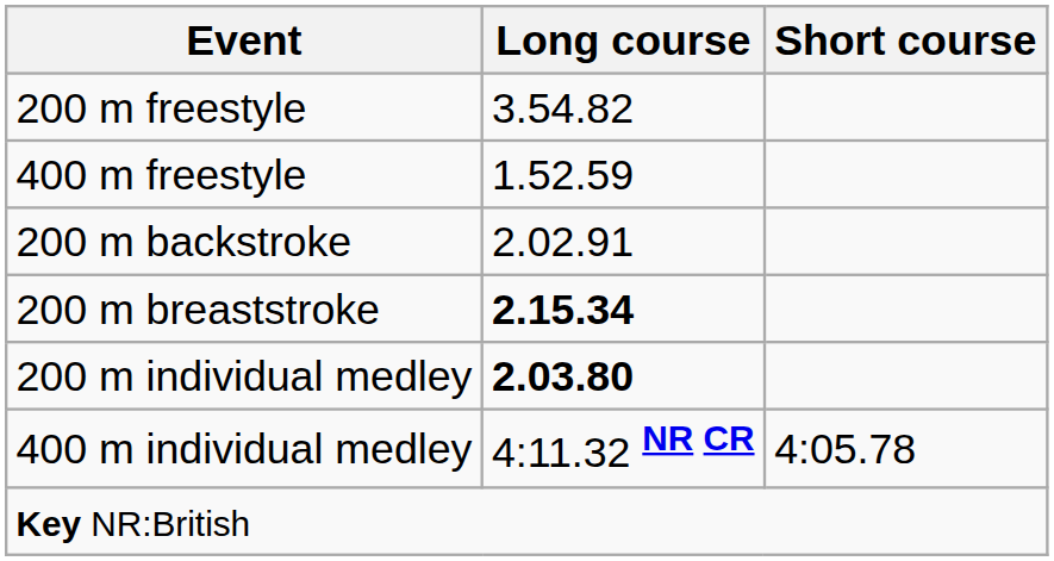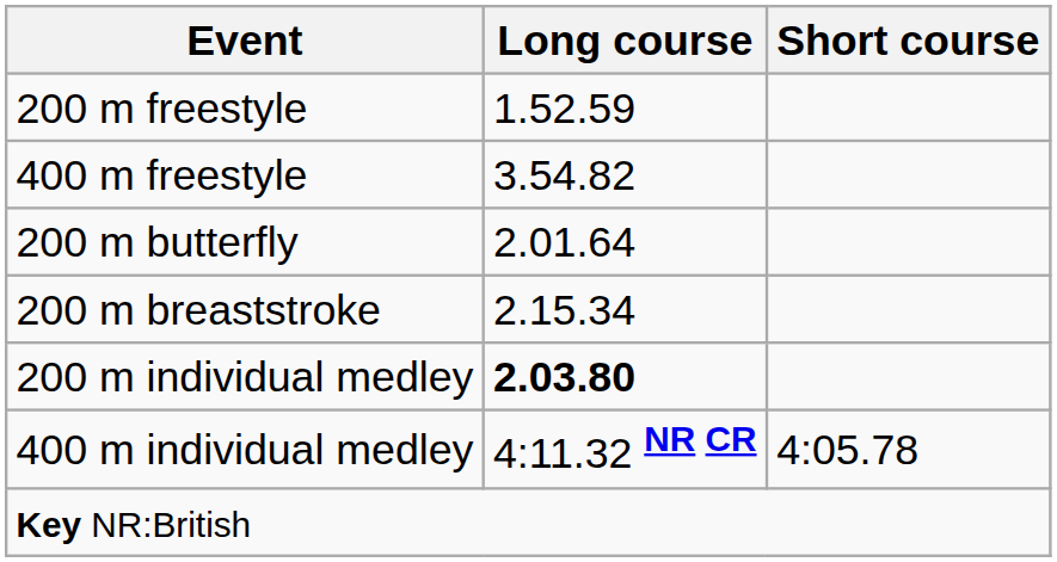 <table class="wikitable" style="font-size:95%">
 <tr>
 <th>Event</th>
 <th>Long course</th>
 <th>Short course</th>
 </tr>
 <tr>
 <td>200 m freestyle</td>
+<td>1.52.59</td>
+<td></td>
+</tr>
+<tr>
+<td>400 m freestyle</td>
 <td>3.54.82</td>
 <td></td>
 </tr>
 <tr>
-<td>400 m freestyle</td>
-<td>1.52.59</td>
-<td></td>
-</tr>
-<tr>
-<td>200 m backstroke</td>
-<td>2.02.91</td>
+<td>200 m butterfly</td>
+<td>2.01.64</td>
 <td></td>
 </tr>
 <tr>
 <td>200 m breaststroke</td>
-<td><strong>2.15.34</strong></td>
+<td>2.15.34</td>
 <td></td>
 </tr>
 <tr>
 <td>200 m individual medley</td>
 <td><strong>2.03.80</strong></td>
 <td></td>
 </tr>
 <tr>
 <td>400 m individual medley</td>
 <td>4:11.32 <sup><strong><a href='#'>NR</a> <a href='#'>CR</a></strong></sup></td>
 <td>4:05.78</td>
 </tr>
 <tr>
 <td colspan="3"><small><strong>Key</strong> NR:British</small></td>
 </tr>
 </table>
